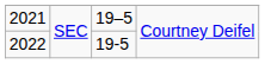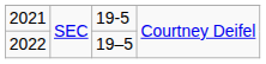 <table class="wikitable">
 <tr>
 </tr>
 <tr>
 <td>2021</td>
 <td rowspan=2><a href='#'>SEC</a></td>
-<td>19–5</td>
+<td>19-5</td>
 <td rowspan=2><a href='#'>Courtney Deifel</a></td>
 </tr>
 <tr>
 <td>2022</td>
-<td>19-5</td>
+<td>19–5</td>
 </tr>
 </table>
